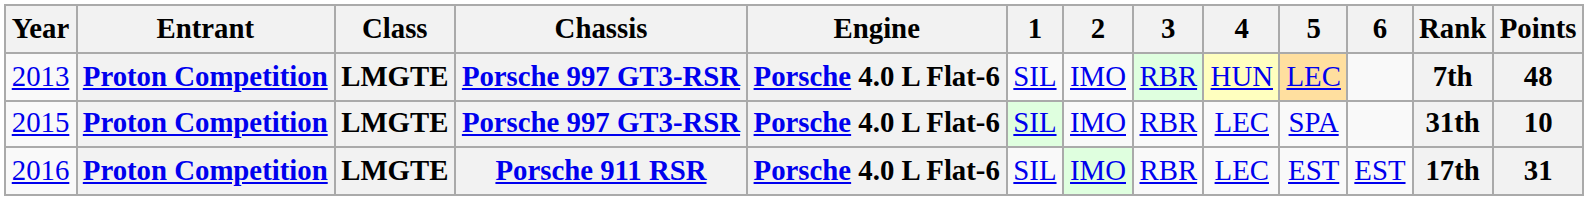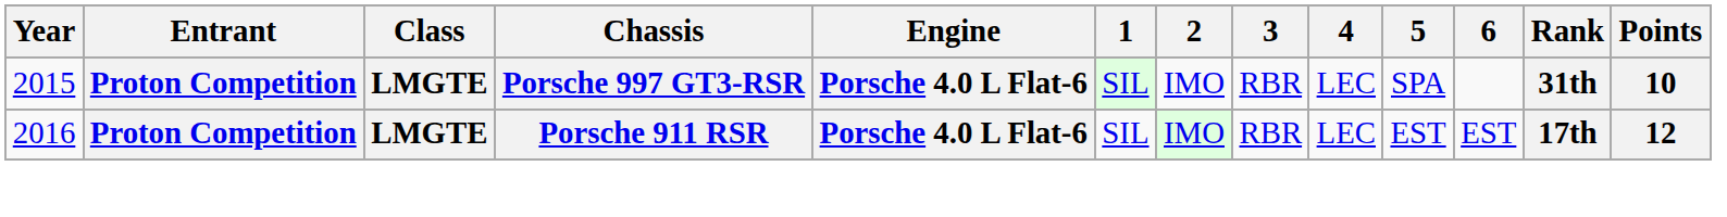 <table class="wikitable" style="text-align:center; font-size:90%">
 <tr>
 <th>Year</th>
 <th>Entrant</th>
 <th>Class</th>
 <th>Chassis</th>
 <th>Engine</th>
 <th>1</th>
 <th>2</th>
 <th>3</th>
 <th>4</th>
 <th>5</th>
 <th>6</th>
 <th>Rank</th>
 <th>Points</th>
-</tr>
-<tr>
-<td><a href='#'>2013</a></td>
-<th><a href='#'>Proton Competition</a></th>
-<th>LMGTE</th>
-<th><a href='#'>Porsche 997 GT3-RSR</a></th>
-<th><a href='#'>Porsche</a> 4.0 L Flat-6</th>
-<td><a href='#'>SIL</a></td>
-<td><a href='#'>IMO</a></td>
-<td style="background:#DFFFDF;"><a href='#'>RBR</a><br></td>
-<td style="background:#FFFFBF;"><a href='#'>HUN</a><br></td>
-<td style="background:#FFDF9F;"><a href='#'>LEC</a><br></td>
-<td></td>
-<th>7th</th>
-<th>48</th>
 </tr>
 <tr>
 <td><a href='#'>2015</a></td>
 <th><a href='#'>Proton Competition</a></th>
 <th>LMGTE</th>
 <th><a href='#'>Porsche 997 GT3-RSR</a></th>
 <th><a href='#'>Porsche</a> 4.0 L Flat-6</th>
 <td style="background:#DFFFDF;"><a href='#'>SIL</a><br></td>
 <td><a href='#'>IMO</a></td>
 <td><a href='#'>RBR</a></td>
 <td><a href='#'>LEC</a></td>
 <td><a href='#'>SPA</a></td>
 <td></td>
 <th>31th</th>
 <th>10</th>
 </tr>
 <tr>
 <td><a href='#'>2016</a></td>
 <th><a href='#'>Proton Competition</a></th>
 <th>LMGTE</th>
 <th><a href='#'>Porsche 911 RSR</a></th>
 <th><a href='#'>Porsche</a> 4.0 L Flat-6</th>
 <td><a href='#'>SIL</a></td>
 <td style="background:#DFFFDF;"><a href='#'>IMO</a><br></td>
 <td><a href='#'>RBR</a></td>
 <td><a href='#'>LEC</a></td>
 <td><a href='#'>EST</a></td>
 <td><a href='#'>EST</a></td>
 <th>17th</th>
-<th>31</th>
+<th>12</th>
 </tr>
 </table>
